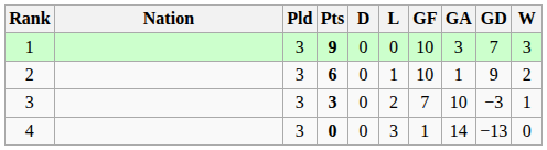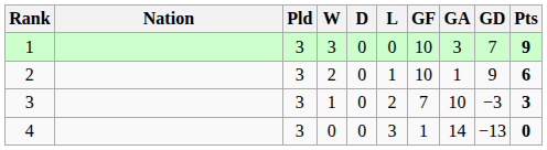 <table class="wikitable" style="text-align: center;">
 <tr>
 <th width=5>Rank</th>
 <th width=200>Nation</th>
 <th width=20>Pld</th>
-<th width=20>Pts</th>
+<th width=20>W</th>
 <th width=20>D</th>
 <th width=20>L</th>
 <th width=20>GF</th>
 <th width=20>GA</th>
 <th width=20>GD</th>
-<th width=20>W</th>
+<th width=20>Pts</th>
 </tr>
 <tr style="background:#ccffcc">
 <td>1</td>
 <td style="text-align:left"></td>
 <td>3</td>
-<td><strong>9</strong></td>
+<td>3</td>
 <td>0</td>
 <td>0</td>
 <td>10</td>
 <td>3</td>
 <td>7</td>
-<td>3</td>
+<td><strong>9</strong></td>
 </tr>
 <tr>
 <td>2</td>
 <td style="text-align:left"></td>
 <td>3</td>
-<td><strong>6</strong></td>
+<td>2</td>
 <td>0</td>
 <td>1</td>
 <td>10</td>
 <td>1</td>
 <td>9</td>
-<td>2</td>
+<td><strong>6</strong></td>
 </tr>
 <tr>
 <td>3</td>
 <td style="text-align:left"></td>
 <td>3</td>
-<td><strong>3</strong></td>
+<td>1</td>
 <td>0</td>
 <td>2</td>
 <td>7</td>
 <td>10</td>
 <td>−3</td>
-<td>1</td>
+<td><strong>3</strong></td>
 </tr>
 <tr>
 <td>4</td>
 <td style="text-align:left"></td>
 <td>3</td>
-<td><strong>0</strong></td>
+<td>0</td>
 <td>0</td>
 <td>3</td>
 <td>1</td>
 <td>14</td>
 <td>−13</td>
-<td>0</td>
+<td><strong>0</strong></td>
 </tr>
 </table>
